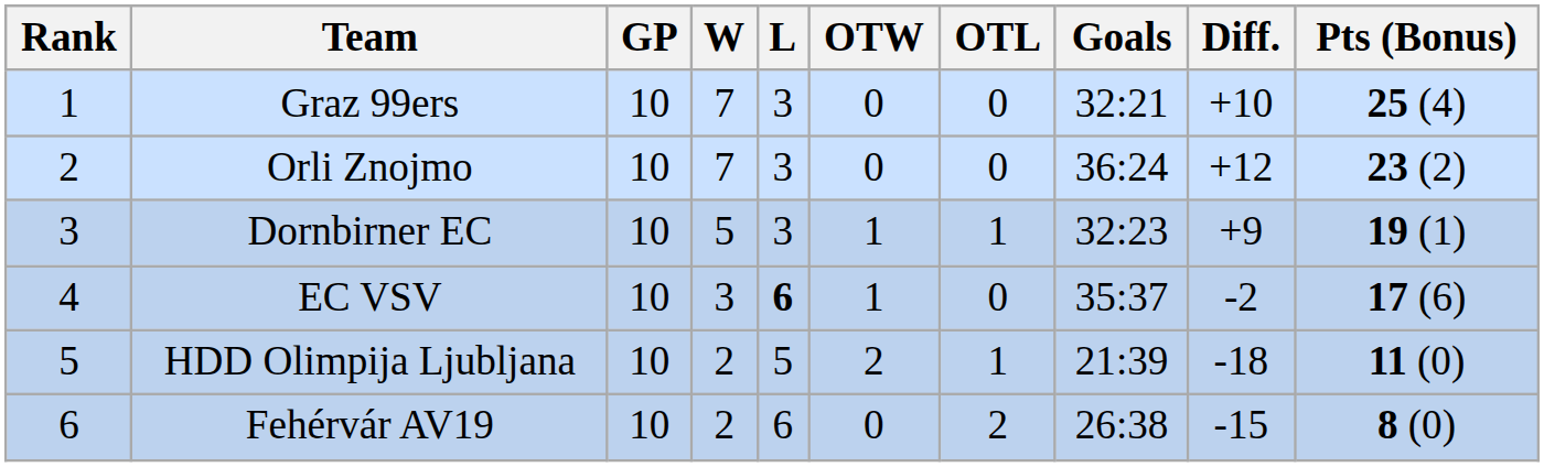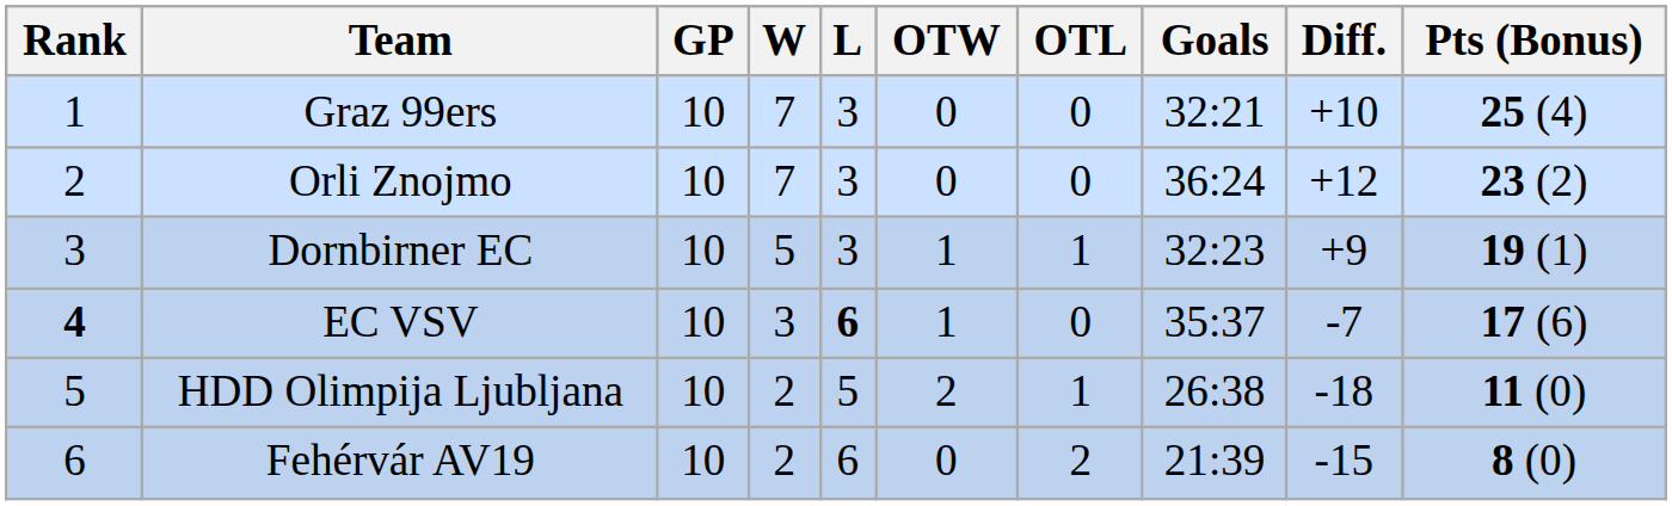 <table class="wikitable" width="600px" style="text-align: center;">
 <tr style="background-color:#c0c0c0;">
 <th>Rank</th>
 <th>Team</th>
 <th>GP</th>
 <th>W</th>
 <th>L</th>
 <th>OTW</th>
 <th>OTL</th>
 <th>Goals</th>
 <th>Diff.</th>
 <th>Pts (Bonus)</th>
 </tr>
 <tr bgcolor="#CAE1FF">
 <td>1</td>
 <td>Graz 99ers</td>
 <td>10</td>
 <td>7</td>
 <td>3</td>
 <td>0</td>
 <td>0</td>
 <td>32:21</td>
 <td>+10</td>
 <td><strong>25</strong> (4)</td>
 </tr>
 <tr bgcolor="#CAE1FF">
 <td>2</td>
 <td>Orli Znojmo</td>
 <td>10</td>
 <td>7</td>
 <td>3</td>
 <td>0</td>
 <td>0</td>
 <td>36:24</td>
 <td>+12</td>
 <td><strong>23</strong> (2)</td>
 </tr>
 <tr bgcolor="#BCD2EE">
 <td>3</td>
 <td>Dornbirner EC</td>
 <td>10</td>
 <td>5</td>
 <td>3</td>
 <td>1</td>
 <td>1</td>
 <td>32:23</td>
 <td>+9</td>
 <td><strong>19</strong> (1)</td>
 </tr>
 <tr bgcolor="#BCD2EE">
-<td>4</td>
+<td><strong>4</strong></td>
 <td>EC VSV</td>
 <td>10</td>
 <td>3</td>
 <td><strong>6</strong></td>
 <td>1</td>
 <td>0</td>
 <td>35:37</td>
-<td>-2</td>
+<td>-7</td>
 <td><strong>17</strong> (6)</td>
 </tr>
 <tr bgcolor="#BCD2EE">
 <td>5</td>
 <td>HDD Olimpija Ljubljana</td>
 <td>10</td>
 <td>2</td>
 <td>5</td>
 <td>2</td>
 <td>1</td>
-<td>21:39</td>
+<td>26:38</td>
 <td>-18</td>
 <td><strong>11</strong> (0)</td>
 </tr>
 <tr bgcolor="#BCD2EE">
 <td>6</td>
 <td>Fehérvár AV19</td>
 <td>10</td>
 <td>2</td>
 <td>6</td>
 <td>0</td>
 <td>2</td>
-<td>26:38</td>
+<td>21:39</td>
 <td>-15</td>
 <td><strong>8</strong> (0)</td>
 </tr>
 </table>
